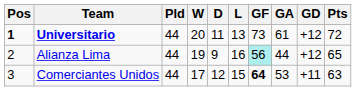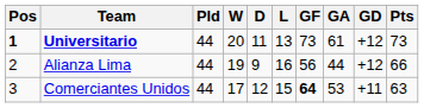 <table class="wikitable">
 <tr>
 <th><abbr>Pos</abbr></th>
 <th>Team</th>
 <th><abbr>Pld</abbr></th>
 <th><abbr>W</abbr></th>
 <th><abbr>D</abbr></th>
 <th><abbr>L</abbr></th>
 <th><abbr>GF</abbr></th>
 <th><abbr>GA</abbr></th>
 <th><abbr>GD</abbr></th>
 <th><abbr>Pts</abbr></th>
 </tr>
 <tr>
 <td><strong>1</strong></td>
 <td><a href='#'><strong>Universitario</strong></a></td>
 <td>44</td>
 <td>20</td>
 <td>11</td>
 <td>13</td>
 <td>73</td>
 <td>61</td>
 <td>+12</td>
-<td>72</td>
+<td>73</td>
 </tr>
 <tr>
 <td>2</td>
 <td><a href='#'>Alianza Lima</a></td>
 <td>44</td>
 <td>19</td>
 <td>9</td>
 <td>16</td>
-<td style="background: paleturquoise;">56</td>
+<td>56</td>
 <td>44</td>
 <td>+12</td>
-<td>65</td>
+<td>66</td>
 </tr>
 <tr>
 <td>3</td>
 <td><a href='#'>Comerciantes Unidos</a></td>
 <td>44</td>
 <td>17</td>
 <td>12</td>
 <td>15</td>
 <td><strong>64</strong></td>
 <td>53</td>
 <td>+11</td>
 <td>63</td>
 </tr>
 </table>
